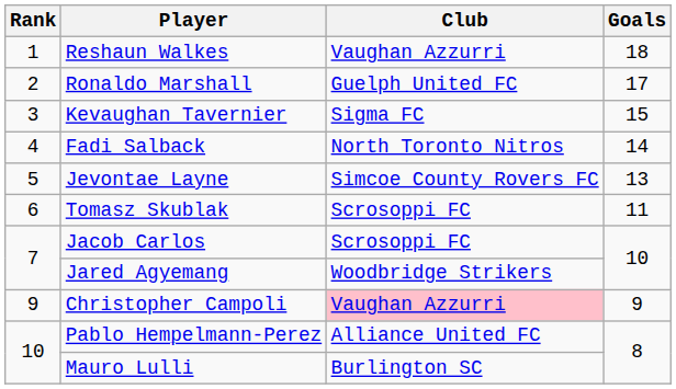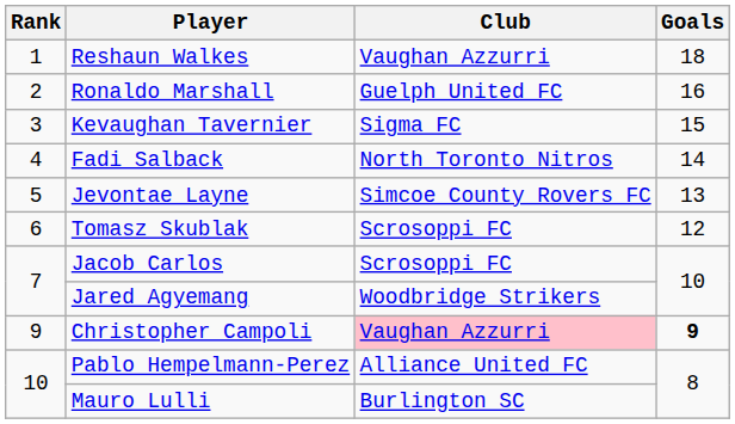 <table class="wikitable">
 <tr>
 <th>Rank</th>
 <th>Player</th>
 <th>Club</th>
 <th>Goals</th>
 </tr>
 <tr>
 <td style="text-align:center" rowspan="1">1</td>
 <td> <a href='#'>Reshaun Walkes</a></td>
 <td><a href='#'>Vaughan Azzurri</a></td>
 <td style="text-align:center" rowspan="1">18</td>
 </tr>
 <tr>
 <td style="text-align:center" rowspan="1">2</td>
 <td> <a href='#'>Ronaldo Marshall</a></td>
 <td><a href='#'>Guelph United FC</a></td>
-<td style="text-align:center" rowspan="1">17</td>
+<td style="text-align:center" rowspan="1">16</td>
 </tr>
 <tr>
 <td style="text-align:center" rowspan="1">3</td>
 <td> <a href='#'>Kevaughan Tavernier</a></td>
 <td><a href='#'>Sigma FC</a></td>
 <td style="text-align:center" rowspan="1">15</td>
 </tr>
 <tr>
 <td style="text-align:center" rowspan="1">4</td>
 <td> <a href='#'>Fadi Salback</a></td>
 <td><a href='#'>North Toronto Nitros</a></td>
 <td style="text-align:center" rowspan="1">14</td>
 </tr>
 <tr>
 <td style="text-align:center" rowspan="1">5</td>
 <td> <a href='#'>Jevontae Layne</a></td>
 <td><a href='#'>Simcoe County Rovers FC</a></td>
 <td style="text-align:center" rowspan="1">13</td>
 </tr>
 <tr>
 <td style="text-align:center" rowspan="1">6</td>
 <td> <a href='#'>Tomasz Skublak</a></td>
 <td><a href='#'>Scrosoppi FC</a></td>
-<td style="text-align:center" rowspan="1">11</td>
+<td style="text-align:center" rowspan="1">12</td>
 </tr>
 <tr>
 <td style="text-align:center" rowspan="2">7</td>
 <td> <a href='#'>Jacob Carlos</a></td>
 <td><a href='#'>Scrosoppi FC</a></td>
 <td style="text-align:center" rowspan="2">10</td>
 </tr>
 <tr>
 <td> <a href='#'>Jared Agyemang</a></td>
 <td><a href='#'>Woodbridge Strikers</a></td>
 </tr>
 <tr>
 <td style="text-align:center" rowspan="1">9</td>
 <td> <a href='#'>Christopher Campoli</a></td>
 <td style="background: pink;"><a href='#'>Vaughan Azzurri</a></td>
-<td style="text-align:center" rowspan="1">9</td>
+<td style="text-align:center" rowspan="1"><strong>9</strong></td>
 </tr>
 <tr>
 <td style="text-align:center" rowspan="2">10</td>
 <td> <a href='#'>Pablo Hempelmann-Perez</a></td>
 <td><a href='#'>Alliance United FC</a></td>
 <td style="text-align:center" rowspan="2">8</td>
 </tr>
 <tr>
 <td> <a href='#'>Mauro Lulli</a></td>
 <td><a href='#'>Burlington SC</a></td>
 </tr>
 </table>
